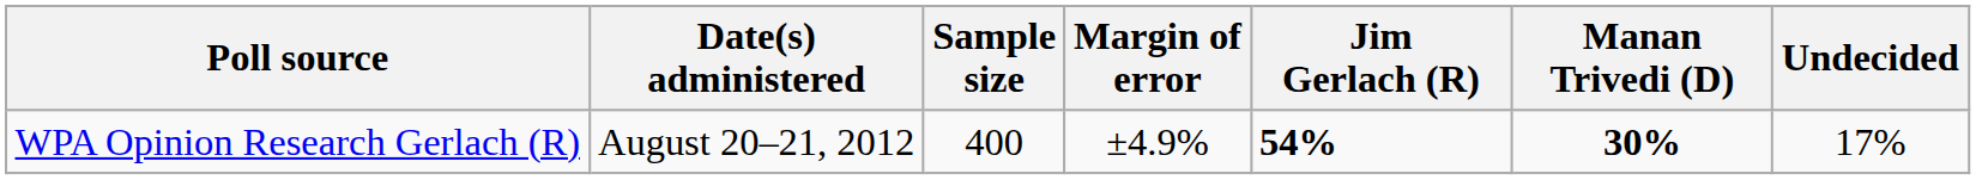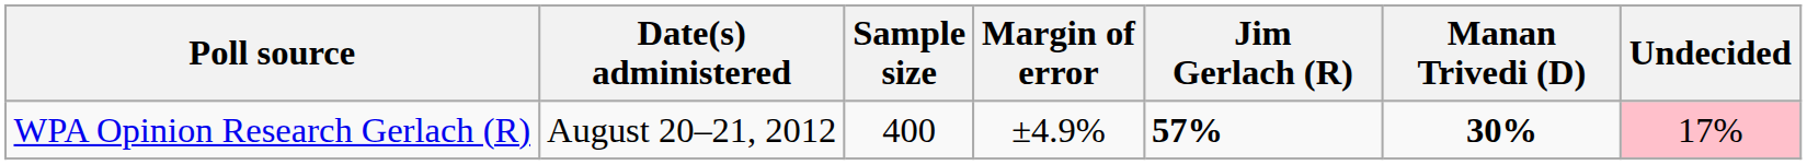 <table class="wikitable">
 <tr>
 <th>Poll source</th>
 <th>Date(s)<br>administered</th>
 <th>Sample<br>size</th>
 <th>Margin of <br>error</th>
 <th style="width:100px;">Jim<br>Gerlach (R)</th>
 <th style="width:100px;">Manan<br>Trivedi (D)</th>
 <th>Undecided</th>
 </tr>
 <tr>
 <td><a href='#'>WPA Opinion Research Gerlach (R)</a></td>
 <td align=center>August 20–21, 2012</td>
 <td align=center>400</td>
 <td align=center>±4.9%</td>
-<td><strong>54%</strong></td>
+<td><strong>57%</strong></td>
 <td align=center><strong>30%</strong></td>
-<td align="center">17%</td>
+<td align="center" style="background: pink;">17%</td>
 </tr>
 </table>
